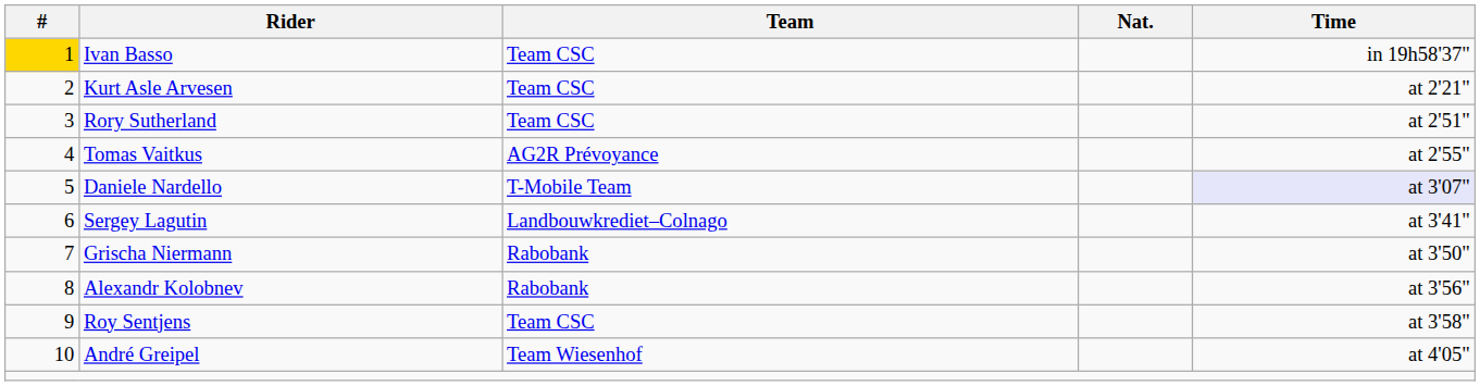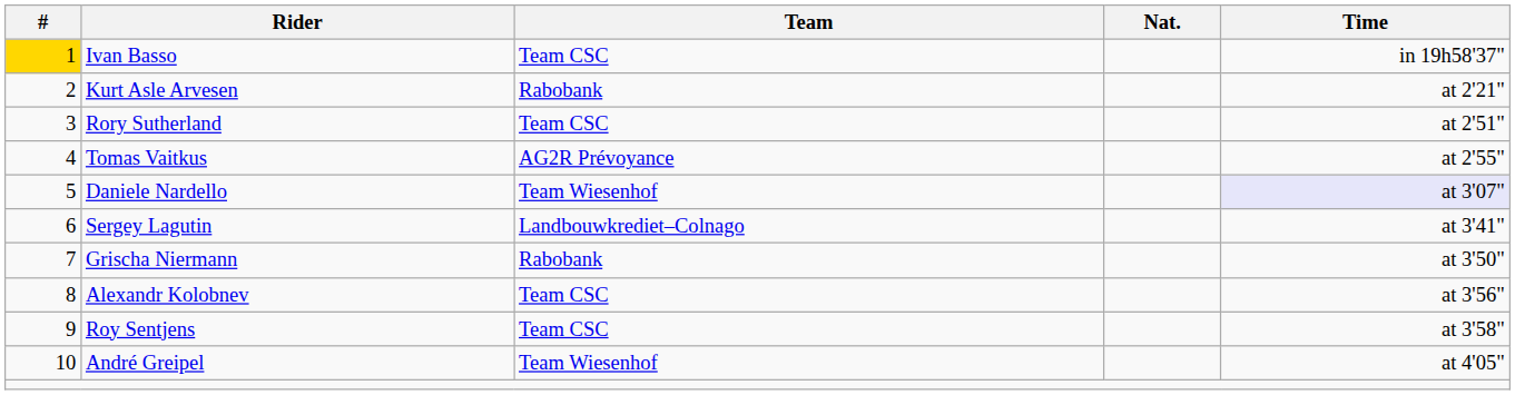 <table class=wikitable style="font-size:95%" width="70%">
 <tr>
 <th align=right>#</th>
 <th>Rider</th>
 <th>Team</th>
 <th>Nat.</th>
 <th align=right>Time</th>
 </tr>
 <tr>
 <td align=right bgcolor=gold>1</td>
 <td><a href='#'>Ivan Basso</a></td>
 <td><a href='#'>Team CSC</a></td>
 <td></td>
 <td align=right>in 19h58'37"</td>
 </tr>
 <tr>
 <td align=right>2</td>
 <td><a href='#'>Kurt Asle Arvesen</a></td>
-<td><a href='#'>Team CSC</a></td>
+<td><a href='#'>Rabobank</a></td>
 <td></td>
 <td align=right>at 2'21"</td>
 </tr>
 <tr>
 <td align=right>3</td>
 <td><a href='#'>Rory Sutherland</a></td>
 <td><a href='#'>Team CSC</a></td>
 <td></td>
 <td align=right>at 2'51"</td>
 </tr>
 <tr>
 <td align=right>4</td>
 <td><a href='#'>Tomas Vaitkus</a></td>
 <td><a href='#'>AG2R Prévoyance</a></td>
 <td></td>
 <td align=right>at 2'55"</td>
 </tr>
 <tr>
 <td align=right>5</td>
 <td><a href='#'>Daniele Nardello</a></td>
-<td><a href='#'>T-Mobile Team</a></td>
+<td><a href='#'>Team Wiesenhof</a></td>
 <td></td>
 <td align=right style="background: lavender;">at 3'07"</td>
 </tr>
 <tr>
 <td align=right>6</td>
 <td><a href='#'>Sergey Lagutin</a></td>
 <td><a href='#'>Landbouwkrediet–Colnago</a></td>
 <td></td>
 <td align=right>at 3'41"</td>
 </tr>
 <tr>
 <td align=right>7</td>
 <td><a href='#'>Grischa Niermann</a></td>
 <td><a href='#'>Rabobank</a></td>
 <td></td>
 <td align=right>at 3'50"</td>
 </tr>
 <tr>
 <td align=right>8</td>
 <td><a href='#'>Alexandr Kolobnev</a></td>
-<td><a href='#'>Rabobank</a></td>
+<td><a href='#'>Team CSC</a></td>
 <td></td>
 <td align=right>at 3'56"</td>
 </tr>
 <tr>
 <td align=right>9</td>
 <td><a href='#'>Roy Sentjens</a></td>
 <td><a href='#'>Team CSC</a></td>
 <td></td>
 <td align=right>at 3'58"</td>
 </tr>
 <tr>
 <td align=right>10</td>
 <td><a href='#'>André Greipel</a></td>
 <td><a href='#'>Team Wiesenhof</a></td>
 <td></td>
 <td align=right>at 4'05"</td>
 </tr>
 <tr>
 <td align=right colspan=5></td>
 </tr>
 </table>
